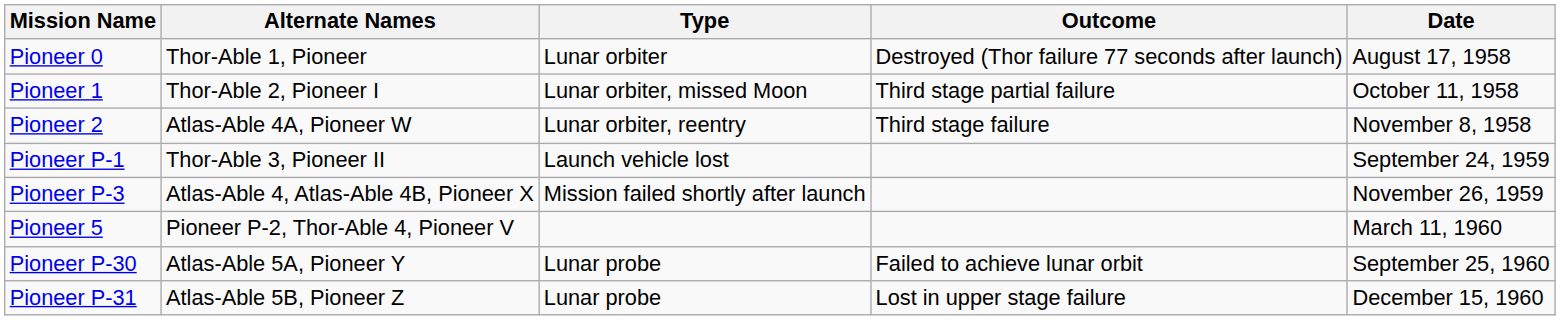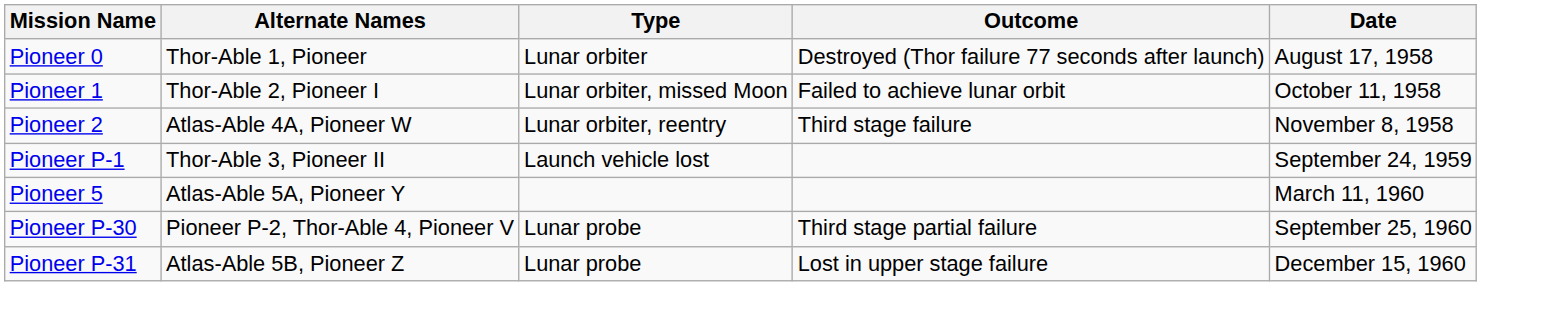 <table class="wikitable">
 <tr>
 <th>Mission Name</th>
 <th>Alternate Names</th>
 <th>Type</th>
 <th>Outcome</th>
 <th>Date</th>
 </tr>
 <tr>
 <td><a href='#'>Pioneer 0</a></td>
 <td>Thor-Able 1, Pioneer</td>
 <td>Lunar orbiter</td>
 <td>Destroyed (Thor failure 77 seconds after launch)</td>
 <td>August 17, 1958</td>
 </tr>
 <tr>
 <td><a href='#'>Pioneer 1</a></td>
 <td>Thor-Able 2, Pioneer I</td>
 <td>Lunar orbiter, missed Moon</td>
-<td>Third stage partial failure</td>
+<td>Failed to achieve lunar orbit</td>
 <td>October 11, 1958</td>
 </tr>
 <tr>
 <td><a href='#'>Pioneer 2</a></td>
 <td>Atlas-Able 4A, Pioneer W</td>
 <td>Lunar orbiter, reentry</td>
 <td>Third stage failure</td>
 <td>November 8, 1958</td>
 </tr>
 <tr>
 <td><a href='#'>Pioneer P-1</a></td>
 <td>Thor-Able 3, Pioneer II</td>
 <td>Launch vehicle lost</td>
 <td></td>
 <td>September 24, 1959</td>
 </tr>
 <tr>
-<td><a href='#'>Pioneer P-3</a></td>
-<td>Atlas-Able 4, Atlas-Able 4B, Pioneer X</td>
-<td>Mission failed shortly after launch</td>
-<td></td>
-<td>November 26, 1959</td>
-</tr>
-<tr>
 <td><a href='#'>Pioneer 5</a></td>
-<td>Pioneer P-2, Thor-Able 4, Pioneer V</td>
+<td>Atlas-Able 5A, Pioneer Y</td>
 <td></td>
 <td></td>
 <td>March 11, 1960</td>
 </tr>
 <tr>
 <td><a href='#'>Pioneer P-30</a></td>
-<td>Atlas-Able 5A, Pioneer Y</td>
+<td>Pioneer P-2, Thor-Able 4, Pioneer V</td>
 <td>Lunar probe</td>
-<td>Failed to achieve lunar orbit</td>
+<td>Third stage partial failure</td>
 <td>September 25, 1960</td>
 </tr>
 <tr>
 <td><a href='#'>Pioneer P-31</a></td>
 <td>Atlas-Able 5B, Pioneer Z</td>
 <td>Lunar probe</td>
 <td>Lost in upper stage failure</td>
 <td>December 15, 1960</td>
 </tr>
 </table>
